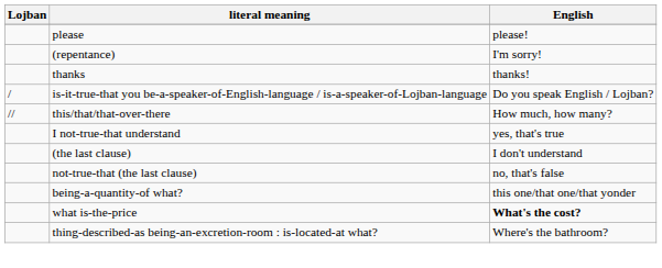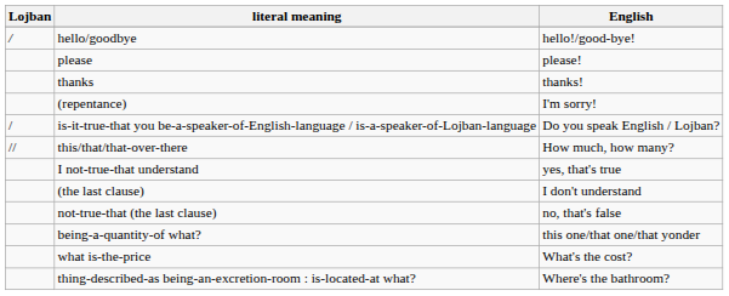 <table class="wikitable">
 <tr>
 <th align=left>Lojban</th>
 <th align=left>literal meaning</th>
 <th align=left>English</th>
 </tr>
 <tr valign=top>
 </tr>
 <tr>
+<td><em>/</em> </td>
+<td>hello/goodbye</td>
+<td>hello!/good-bye!</td>
+</tr>
+<tr>
 <td> </td>
 <td>please</td>
 <td>please!</td>
 </tr>
 <tr>
 <td> </td>
-<td>(repentance)</td>
-<td>I'm sorry!</td>
+<td>thanks</td>
+<td>thanks!</td>
 </tr>
 <tr>
 <td> </td>
-<td>thanks</td>
-<td>thanks!</td>
+<td>(repentance)</td>
+<td>I'm sorry!</td>
 </tr>
 <tr>
 <td>/ </td>
 <td>is-it-true-that you be-a-speaker-of-English-language / is-a-speaker-of-Lojban-language</td>
 <td>Do you speak English / Lojban?</td>
 </tr>
 <tr>
 <td>// </td>
 <td>this/that/that-over-there</td>
 <td>How much, how many?</td>
 </tr>
 <tr>
 <td> </td>
 <td>I not-true-that understand</td>
 <td>yes, that's true</td>
 </tr>
 <tr>
 <td> </td>
 <td>(the last clause)</td>
 <td>I don't understand</td>
 </tr>
 <tr>
 <td> </td>
 <td>not-true-that (the last clause)</td>
 <td>no, that's false</td>
 </tr>
 <tr>
 <td> </td>
 <td>being-a-quantity-of what?</td>
 <td>this one/that one/that yonder</td>
 </tr>
 <tr>
 <td> </td>
 <td>what is-the-price</td>
-<td><strong>What's the cost?</strong></td>
+<td>What's the cost?</td>
 </tr>
 <tr>
 <td> </td>
 <td>thing-described-as being-an-excretion-room : is-located-at what?</td>
 <td>Where's the bathroom?</td>
 </tr>
 </table>
